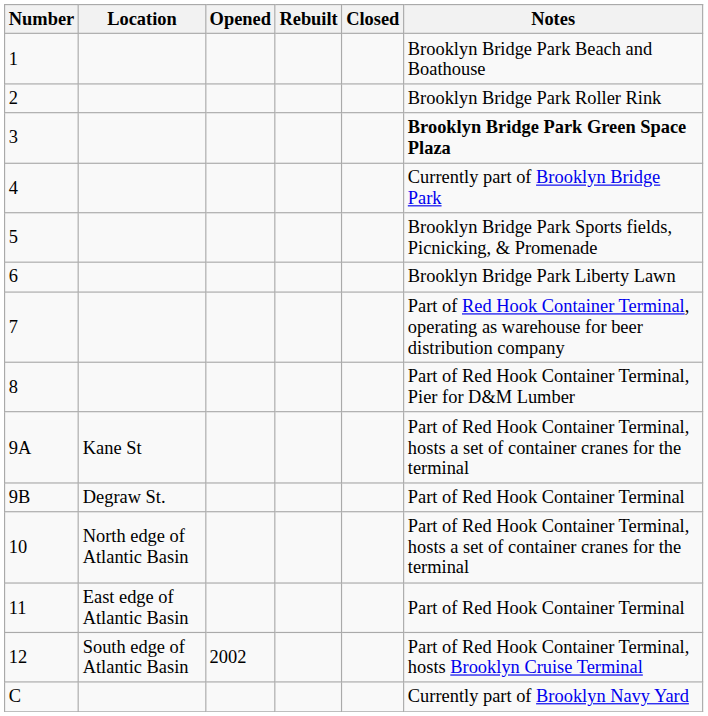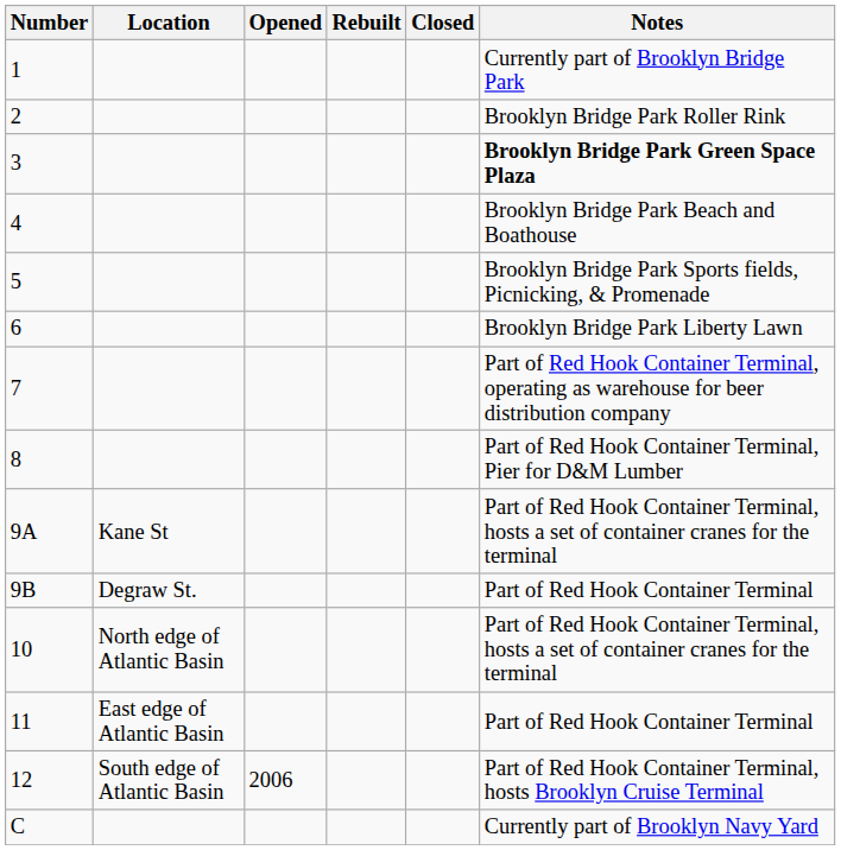 <table class="wikitable sortable plainrowheaders">
 <tr>
 <th scope="col">Number</th>
 <th scope="col">Location</th>
 <th scope="col">Opened</th>
 <th scope="col">Rebuilt</th>
 <th scope="col">Closed</th>
 <th scope="col">Notes</th>
 </tr>
 <tr>
 <td>1</td>
 <td></td>
 <td></td>
 <td></td>
 <td></td>
-<td>Brooklyn Bridge Park Beach and Boathouse</td>
+<td>Currently part of <a href='#'>Brooklyn Bridge Park</a></td>
 </tr>
 <tr>
 <td>2</td>
 <td></td>
 <td></td>
 <td></td>
 <td></td>
 <td>Brooklyn Bridge Park Roller Rink</td>
 </tr>
 <tr>
 <td>3</td>
 <td></td>
 <td></td>
 <td></td>
 <td></td>
 <td><strong>Brooklyn Bridge Park Green Space Plaza</strong></td>
 </tr>
 <tr>
 <td>4</td>
 <td></td>
 <td></td>
 <td></td>
 <td></td>
-<td>Currently part of <a href='#'>Brooklyn Bridge Park</a></td>
+<td>Brooklyn Bridge Park Beach and Boathouse</td>
 </tr>
 <tr>
 <td>5</td>
 <td></td>
 <td></td>
 <td></td>
 <td></td>
 <td>Brooklyn Bridge Park Sports fields, Picnicking, & Promenade</td>
 </tr>
 <tr>
 <td>6</td>
 <td></td>
 <td></td>
 <td></td>
 <td></td>
 <td>Brooklyn Bridge Park Liberty Lawn</td>
 </tr>
 <tr>
 <td>7</td>
 <td></td>
 <td></td>
 <td></td>
 <td></td>
 <td>Part of <a href='#'>Red Hook Container Terminal</a>, operating as warehouse for beer distribution company</td>
 </tr>
 <tr>
 <td>8</td>
 <td></td>
 <td></td>
 <td></td>
 <td></td>
 <td>Part of Red Hook Container Terminal, Pier for D&M Lumber</td>
 </tr>
 <tr>
 <td>9A</td>
 <td>Kane St</td>
 <td></td>
 <td></td>
 <td></td>
 <td>Part of Red Hook Container Terminal, hosts a set of container cranes for the terminal</td>
 </tr>
 <tr>
 <td>9B</td>
 <td>Degraw St.</td>
 <td></td>
 <td></td>
 <td></td>
 <td>Part of Red Hook Container Terminal</td>
 </tr>
 <tr>
 <td>10</td>
 <td>North edge of Atlantic Basin</td>
 <td></td>
 <td></td>
 <td></td>
 <td>Part of Red Hook Container Terminal, hosts a set of container cranes for the terminal</td>
 </tr>
 <tr>
 <td>11</td>
 <td>East edge of Atlantic Basin</td>
 <td></td>
 <td></td>
 <td></td>
 <td>Part of Red Hook Container Terminal</td>
 </tr>
 <tr>
 <td>12</td>
 <td>South edge of Atlantic Basin</td>
-<td>2002</td>
+<td>2006</td>
 <td></td>
 <td></td>
 <td>Part of Red Hook Container Terminal, hosts <a href='#'>Brooklyn Cruise Terminal</a></td>
 </tr>
 <tr>
 <td>C</td>
 <td></td>
 <td></td>
 <td></td>
 <td></td>
 <td>Currently part of <a href='#'>Brooklyn Navy Yard</a></td>
 </tr>
 </table>
